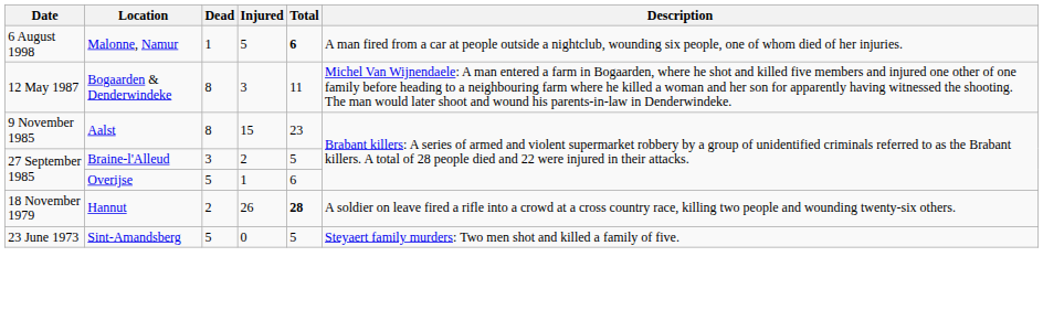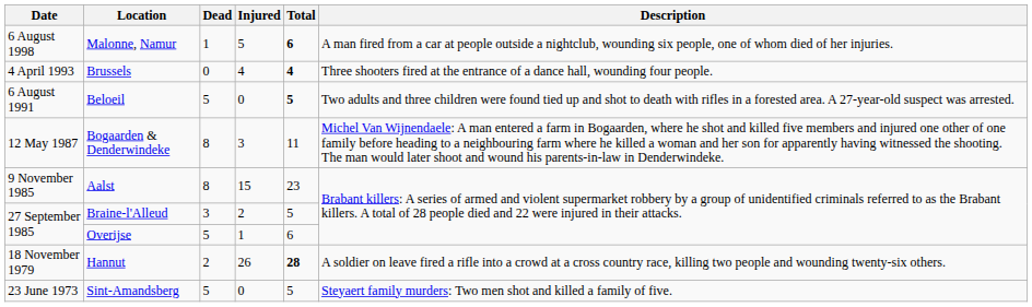 <table class="wikitable sortable">
 <tr>
 <th>Date</th>
 <th>Location</th>
 <th>Dead</th>
 <th>Injured</th>
 <th>Total</th>
 <th>Description</th>
 </tr>
 <tr>
 <td>6 August 1998</td>
 <td><a href='#'>Malonne</a>, <a href='#'>Namur</a></td>
 <td>1</td>
 <td>5</td>
 <td><strong>6</strong></td>
 <td>A man fired from a car at people outside a nightclub, wounding six people, one of whom died of her injuries.</td>
+</tr>
+<tr>
+<td>4 April 1993</td>
+<td><a href='#'>Brussels</a></td>
+<td>0</td>
+<td>4</td>
+<td><strong>4</strong></td>
+<td>Three shooters fired at the entrance of a dance hall, wounding four people.</td>
+</tr>
+<tr>
+<td>6 August 1991</td>
+<td><a href='#'>Beloeil</a></td>
+<td>5</td>
+<td>0</td>
+<td><strong>5</strong></td>
+<td>Two adults and three children were found tied up and shot to death with rifles in a forested area. A 27-year-old suspect was arrested.</td>
 </tr>
 <tr>
 <td>12 May 1987</td>
 <td><a href='#'>Bogaarden</a> & <a href='#'>Denderwindeke</a></td>
 <td>8</td>
 <td>3</td>
 <td>11</td>
 <td><a href='#'>Michel Van Wijnendaele</a>: A man entered a farm in Bogaarden, where he shot and killed five members and injured one other of one family before heading to a neighbouring farm where he killed a woman and her son for apparently having witnessed the shooting. The man would later shoot and wound his parents-in-law in Denderwindeke.</td>
 </tr>
 <tr>
 <td>9 November 1985</td>
 <td><a href='#'>Aalst</a></td>
 <td>8</td>
 <td>15</td>
 <td>23</td>
 <td rowspan="3"><a href='#'>Brabant killers</a>: A series of armed and violent supermarket robbery by a group of unidentified criminals referred to as the Brabant killers. A total of 28 people died and 22 were injured in their attacks.</td>
 </tr>
 <tr>
 <td rowspan="2">27 September 1985</td>
 <td><a href='#'>Braine-l'Alleud</a></td>
 <td>3</td>
 <td>2</td>
 <td>5</td>
 </tr>
 <tr>
 <td><a href='#'>Overijse</a></td>
 <td>5</td>
 <td>1</td>
 <td>6</td>
 </tr>
 <tr>
 <td>18 November 1979</td>
 <td><a href='#'>Hannut</a></td>
 <td>2</td>
 <td>26</td>
 <td><strong>28</strong></td>
 <td>A soldier on leave fired a rifle into a crowd at a cross country race, killing two people and wounding twenty-six others.</td>
 </tr>
 <tr>
 <td>23 June 1973</td>
 <td><a href='#'>Sint-Amandsberg</a></td>
 <td>5</td>
 <td>0</td>
 <td>5</td>
 <td><a href='#'>Steyaert family murders</a>: Two men shot and killed a family of five.</td>
 </tr>
 </table>
